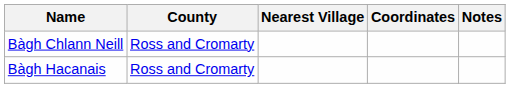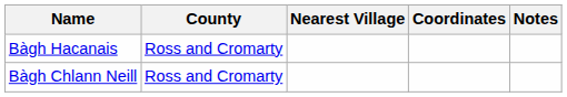 <table class="wikitable sortable" style="table-layout:fixed;background-color:#FEFEFE;font-size:95%;padding:0.30em;line-height:1.35em;">
 <tr>
 <th scope="col">Name</th>
 <th scope="col">County</th>
 <th scope="col">Nearest Village</th>
 <th scope="col" data-sort-type="number">Coordinates</th>
 <th scope="col">Notes</th>
 </tr>
 <tr>
+<td><a href='#'>Bàgh Hacanais</a></td>
+<td><a href='#'>Ross and Cromarty</a></td>
+<td></td>
+<td></td>
+<td></td>
+</tr>
+<tr>
 <td><a href='#'>Bàgh Chlann Neill</a></td>
 <td><a href='#'>Ross and Cromarty</a></td>
 <td></td>
 <td></td>
 <td></td>
 </tr>
-<tr>
-<td><a href='#'>Bàgh Hacanais</a></td>
-<td><a href='#'>Ross and Cromarty</a></td>
-<td></td>
-<td></td>
-<td></td>
-</tr>
 </table>
